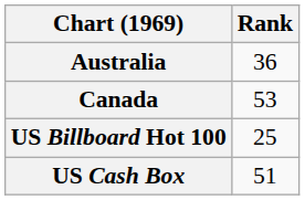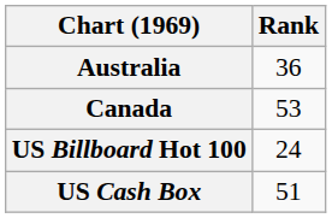 <table class="wikitable sortable plainrowheaders">
 <tr>
 <th scope="col">Chart (1969)</th>
 <th scope="col">Rank</th>
 </tr>
 <tr>
 <th scope="row">Australia</th>
 <td style="text-align:center;">36</td>
 </tr>
 <tr>
 <th scope="row">Canada</th>
 <td style="text-align:center;">53</td>
 </tr>
 <tr>
 <th scope="row">US <em>Billboard</em> Hot 100</th>
-<td style="text-align:center;">25</td>
+<td style="text-align:center;">24</td>
 </tr>
 <tr>
 <th scope="row">US <em>Cash Box</em></th>
 <td style="text-align:center;">51</td>
 </tr>
 </table>
